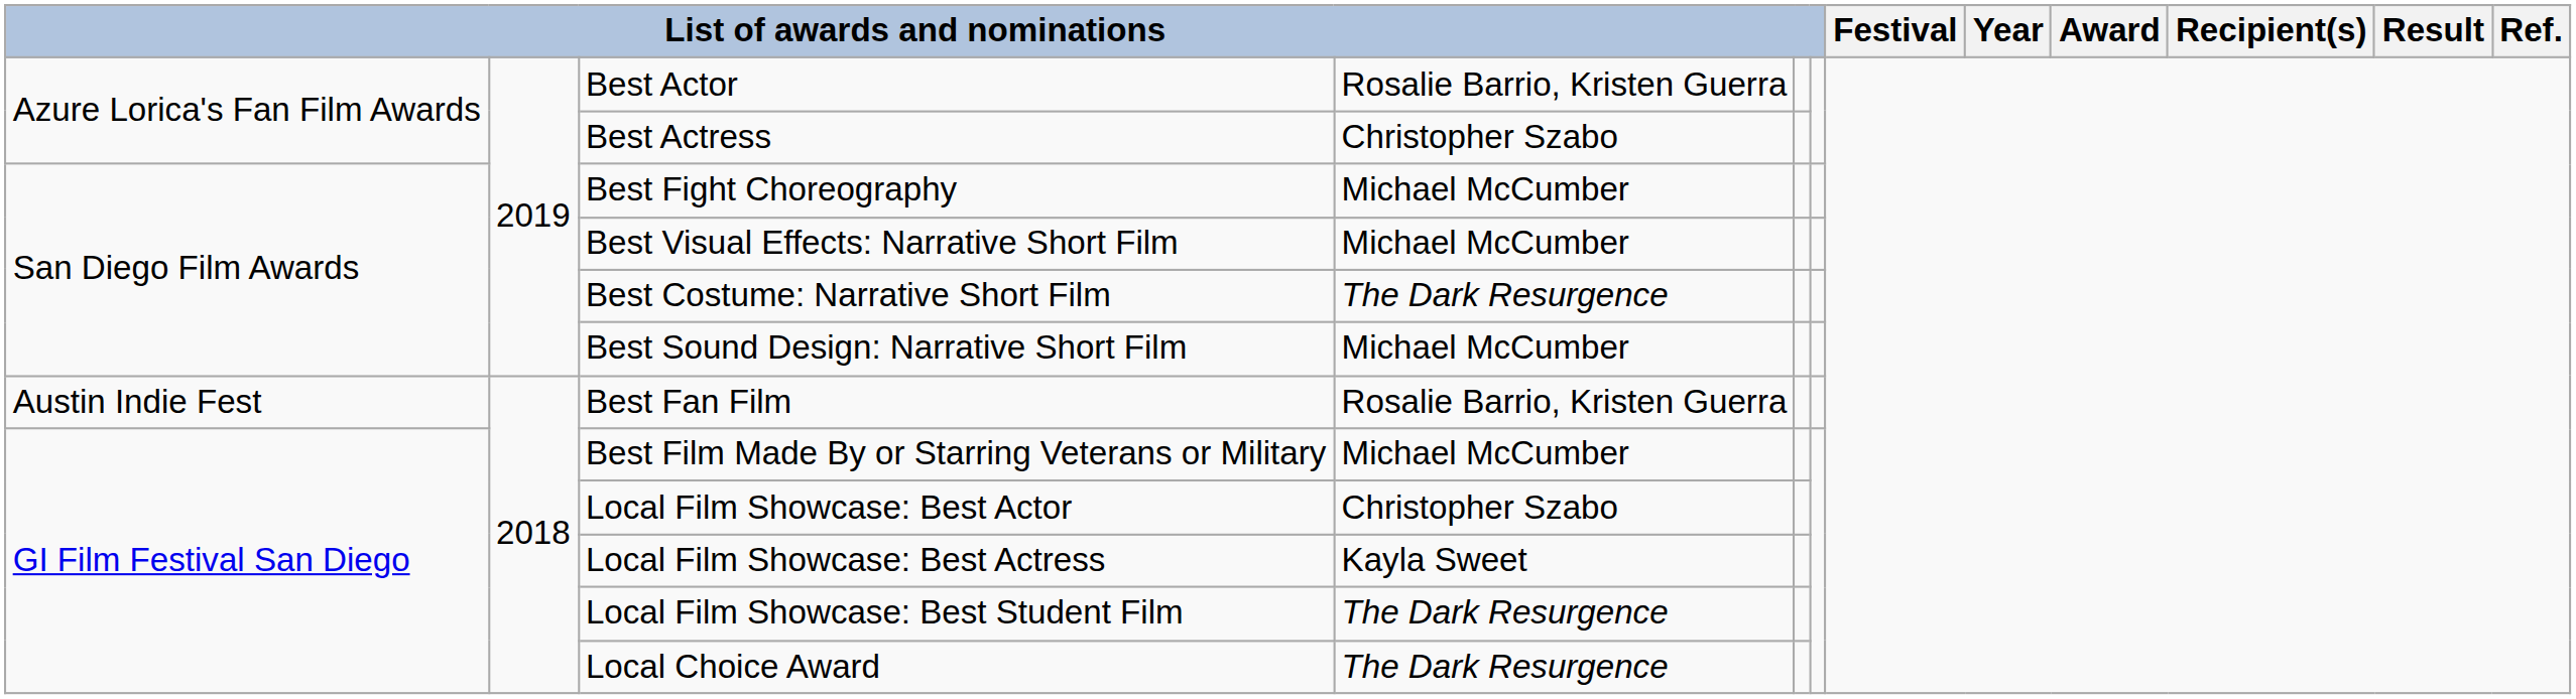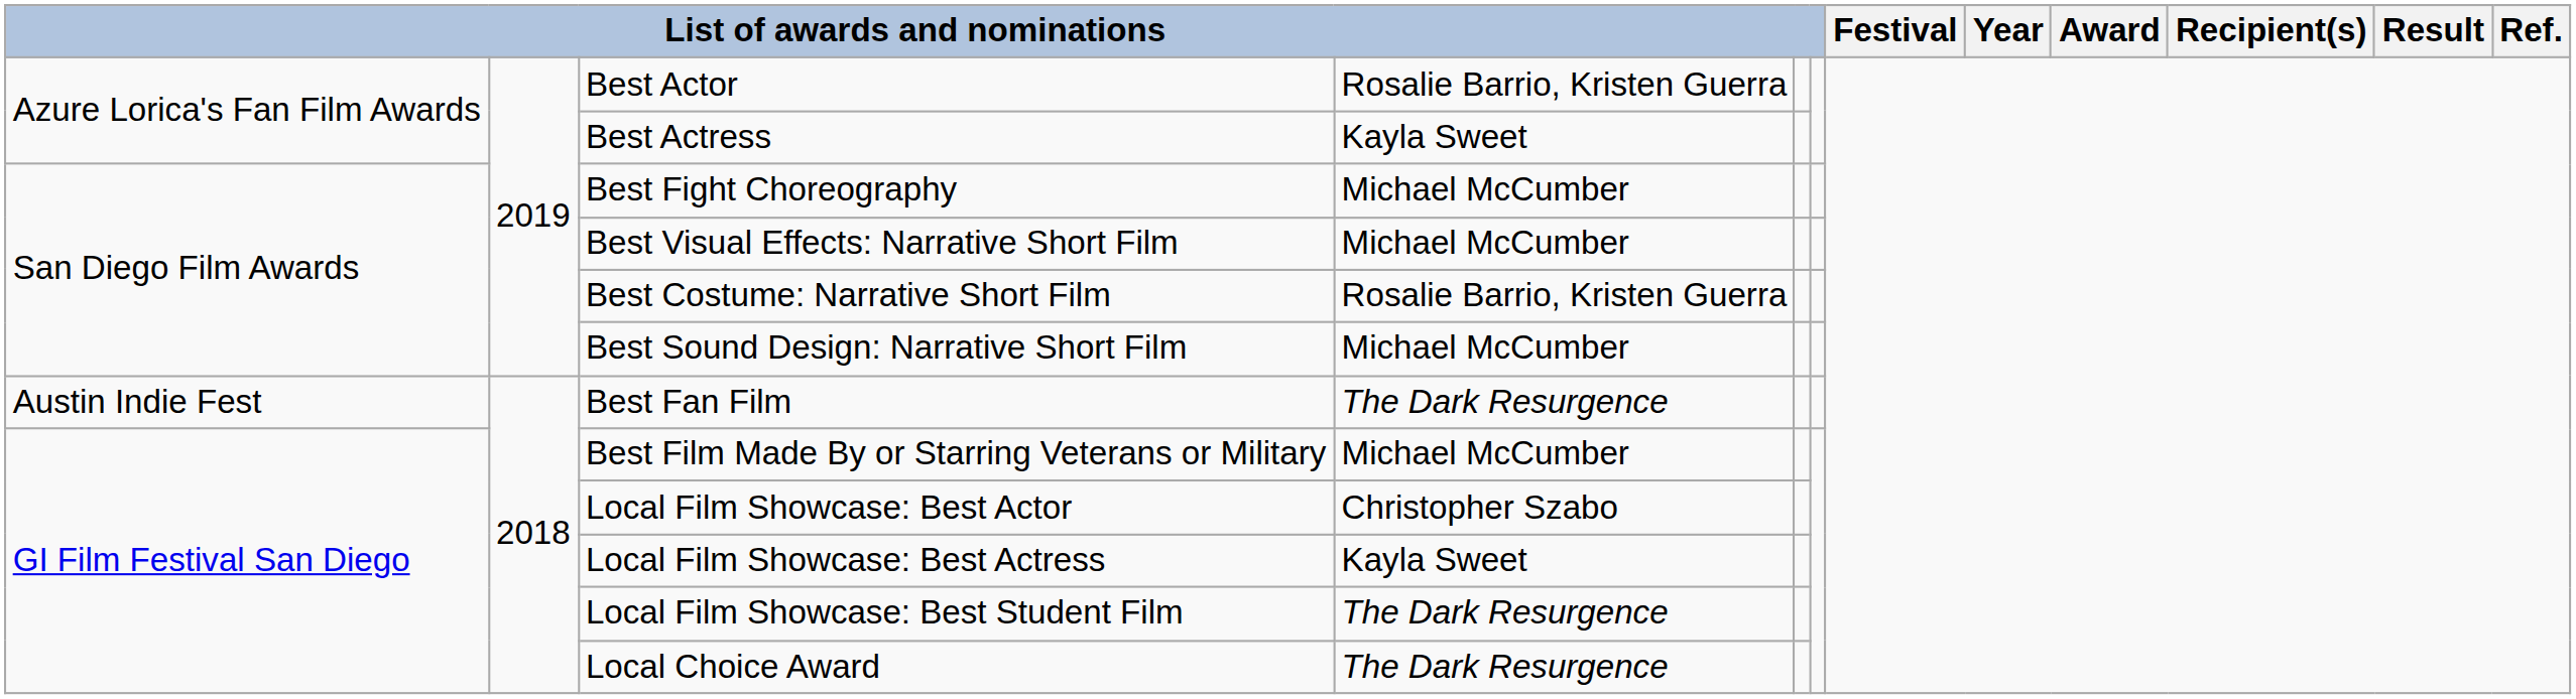 <table class="wikitable">
 <tr>
 <th colspan="6" style="background:#B0C4DE;">List of awards and nominations</th>
 <th>Festival</th>
 <th>Year</th>
 <th>Award</th>
 <th>Recipient(s)</th>
 <th>Result</th>
 <th>Ref.</th>
 </tr>
 <tr>
 <td rowspan="2">Azure Lorica's Fan Film Awards</td>
 <td rowspan="6">2019</td>
 <td>Best Actor</td>
 <td>Rosalie Barrio, Kristen Guerra</td>
 <td></td>
 <td rowspan="2"></td>
 </tr>
 <tr>
 <td>Best Actress</td>
-<td>Christopher Szabo</td>
+<td>Kayla Sweet</td>
 <td></td>
 </tr>
 <tr>
 <td rowspan="4">San Diego Film Awards</td>
 <td>Best Fight Choreography</td>
 <td>Michael McCumber</td>
 <td></td>
 <td></td>
 </tr>
 <tr>
 <td>Best Visual Effects: Narrative Short Film</td>
 <td>Michael McCumber</td>
 <td></td>
 <td></td>
 </tr>
 <tr>
 <td>Best Costume: Narrative Short Film</td>
-<td><em>The Dark Resurgence</em></td>
+<td>Rosalie Barrio, Kristen Guerra</td>
 <td></td>
 <td></td>
 </tr>
 <tr>
 <td>Best Sound Design: Narrative Short Film</td>
 <td>Michael McCumber</td>
 <td></td>
 <td></td>
 </tr>
 <tr>
 <td>Austin Indie Fest</td>
 <td rowspan="6">2018</td>
 <td>Best Fan Film</td>
-<td>Rosalie Barrio, Kristen Guerra</td>
+<td><em>The Dark Resurgence</em></td>
 <td></td>
 <td></td>
 </tr>
 <tr>
 <td rowspan="5"><a href='#'>GI Film Festival San Diego</a></td>
 <td>Best Film Made By or Starring Veterans or Military</td>
 <td>Michael McCumber</td>
 <td></td>
 <td rowspan="5"></td>
 </tr>
 <tr>
 <td>Local Film Showcase: Best Actor</td>
 <td>Christopher Szabo</td>
 <td></td>
 </tr>
 <tr>
 <td>Local Film Showcase: Best Actress</td>
 <td>Kayla Sweet</td>
 <td></td>
 </tr>
 <tr>
 <td>Local Film Showcase: Best Student Film</td>
 <td><em>The Dark Resurgence</em></td>
 <td></td>
 </tr>
 <tr>
 <td>Local Choice Award</td>
 <td><em>The Dark Resurgence</em></td>
 <td></td>
 </tr>
 </table>
